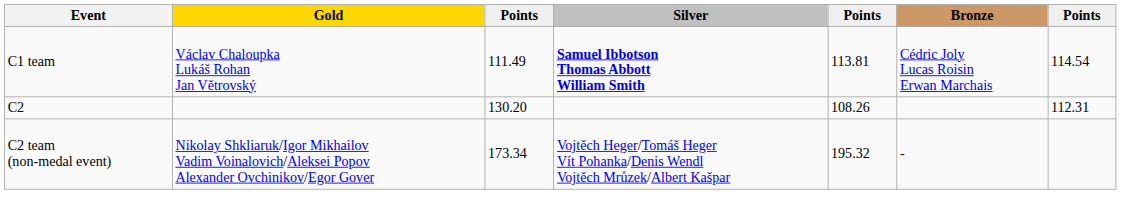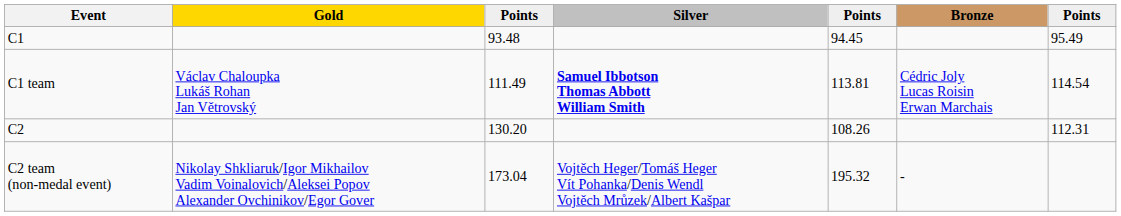 <table class="wikitable" width=100%>
 <tr>
 <th>Event</th>
 <td align=center bgcolor="gold"><strong>Gold</strong></td>
 <td align=center bgcolor="EFEFEF"><strong>Points</strong></td>
 <td align=center bgcolor="silver"><strong>Silver</strong></td>
 <td align=center bgcolor="EFEFEF"><strong>Points</strong></td>
 <td align=center bgcolor="CC9966"><strong>Bronze</strong></td>
 <td align=center bgcolor="EFEFEF"><strong>Points</strong></td>
+</tr>
+<tr>
+<td>C1</td>
+<td></td>
+<td>93.48</td>
+<td></td>
+<td>94.45</td>
+<td></td>
+<td>95.49</td>
 </tr>
 <tr>
 <td>C1 team</td>
 <td><br><a href='#'>Václav Chaloupka</a><br><a href='#'>Lukáš Rohan</a><br><a href='#'>Jan Větrovský</a></td>
 <td>111.49</td>
 <td><strong><br><a href='#'>Samuel Ibbotson</a><br><a href='#'>Thomas Abbott</a><br><a href='#'>William Smith</a></strong></td>
 <td>113.81</td>
 <td><br><a href='#'>Cédric Joly</a><br><a href='#'>Lucas Roisin</a><br><a href='#'>Erwan Marchais</a></td>
 <td>114.54</td>
 </tr>
 <tr>
 <td>C2</td>
 <td></td>
 <td>130.20</td>
 <td></td>
 <td>108.26</td>
 <td></td>
 <td>112.31</td>
 </tr>
 <tr>
 <td>C2 team<br>(non-medal event)</td>
 <td><br><a href='#'>Nikolay Shkliaruk</a>/<a href='#'>Igor Mikhailov</a><br><a href='#'>Vadim Voinalovich</a>/<a href='#'>Aleksei Popov</a><br><a href='#'>Alexander Ovchinikov</a>/<a href='#'>Egor Gover</a></td>
-<td>173.34</td>
+<td>173.04</td>
 <td><br><a href='#'>Vojtěch Heger</a>/<a href='#'>Tomáš Heger</a><br><a href='#'>Vít Pohanka</a>/<a href='#'>Denis Wendl</a><br><a href='#'>Vojtěch Mrůzek</a>/<a href='#'>Albert Kašpar</a></td>
 <td>195.32</td>
 <td>-</td>
 <td></td>
 </tr>
 </table>
